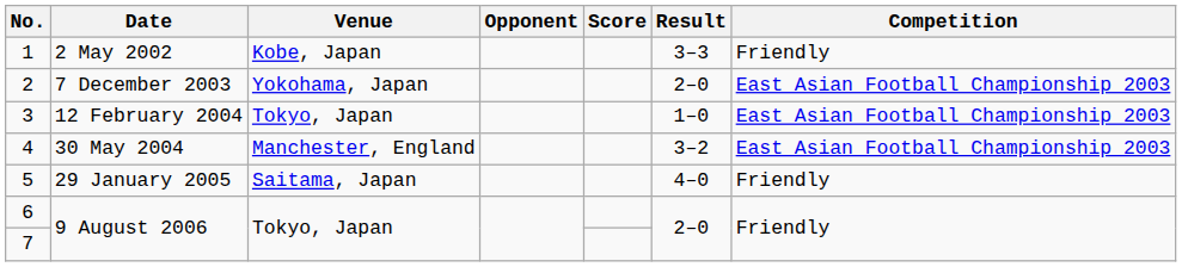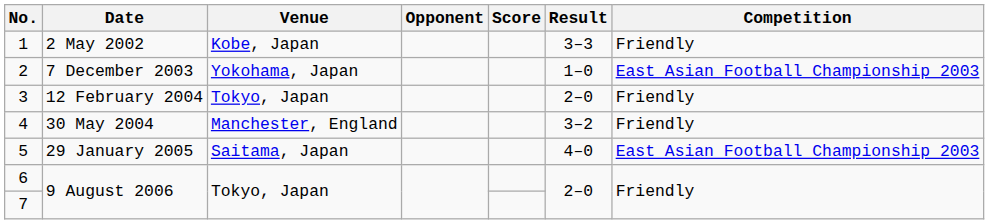 <table class="wikitable sortable">
 <tr>
 <th scope="col">No.</th>
 <th scope="col">Date</th>
 <th scope="col">Venue</th>
 <th scope="col">Opponent</th>
 <th scope="col">Score</th>
 <th scope="col">Result</th>
 <th scope="col">Competition</th>
 </tr>
 <tr>
 <td align="center">1</td>
 <td>2 May 2002</td>
 <td><a href='#'>Kobe</a>, Japan</td>
 <td></td>
 <td></td>
 <td align="center">3–3</td>
 <td>Friendly</td>
 </tr>
 <tr>
 <td align="center">2</td>
 <td>7 December 2003</td>
 <td><a href='#'>Yokohama</a>, Japan</td>
 <td></td>
 <td></td>
-<td align="center">2–0</td>
+<td align="center">1–0</td>
 <td><a href='#'>East Asian Football Championship 2003</a></td>
 </tr>
 <tr>
 <td align="center">3</td>
 <td>12 February 2004</td>
 <td><a href='#'>Tokyo</a>, Japan</td>
 <td></td>
 <td></td>
-<td align="center">1–0</td>
-<td><a href='#'>East Asian Football Championship 2003</a></td>
+<td align="center">2–0</td>
+<td>Friendly</td>
 </tr>
 <tr>
 <td align="center">4</td>
 <td>30 May 2004</td>
 <td><a href='#'>Manchester</a>, England</td>
 <td></td>
 <td></td>
 <td align="center">3–2</td>
-<td><a href='#'>East Asian Football Championship 2003</a></td>
+<td>Friendly</td>
 </tr>
 <tr>
 <td align="center">5</td>
 <td>29 January 2005</td>
 <td><a href='#'>Saitama</a>, Japan</td>
 <td></td>
 <td></td>
 <td align="center">4–0</td>
-<td>Friendly</td>
+<td><a href='#'>East Asian Football Championship 2003</a></td>
 </tr>
 <tr>
 <td align="center">6</td>
 <td rowspan="2">9 August 2006</td>
 <td rowspan="2">Tokyo, Japan</td>
 <td rowspan="2"></td>
 <td></td>
 <td rowspan="2" style="text-align:center">2–0</td>
 <td rowspan="2">Friendly</td>
 </tr>
 <tr>
 <td align="center">7</td>
 <td></td>
 </tr>
 </table>
